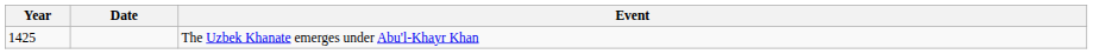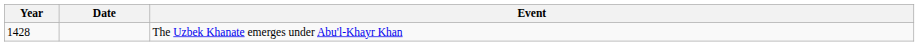 <table class="wikitable" width="100%">
 <tr>
 <th style="width:6%">Year</th>
 <th style="width:10%">Date</th>
 <th>Event</th>
 </tr>
 <tr>
-<td>1425</td>
+<td>1428</td>
 <td></td>
 <td>The <a href='#'>Uzbek Khanate</a> emerges under <a href='#'>Abu'l-Khayr Khan</a></td>
 </tr>
 </table>
